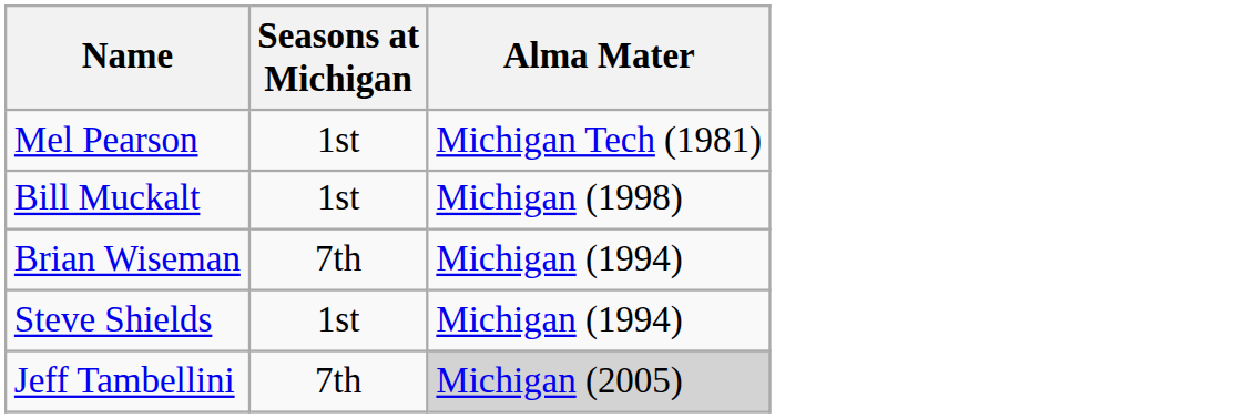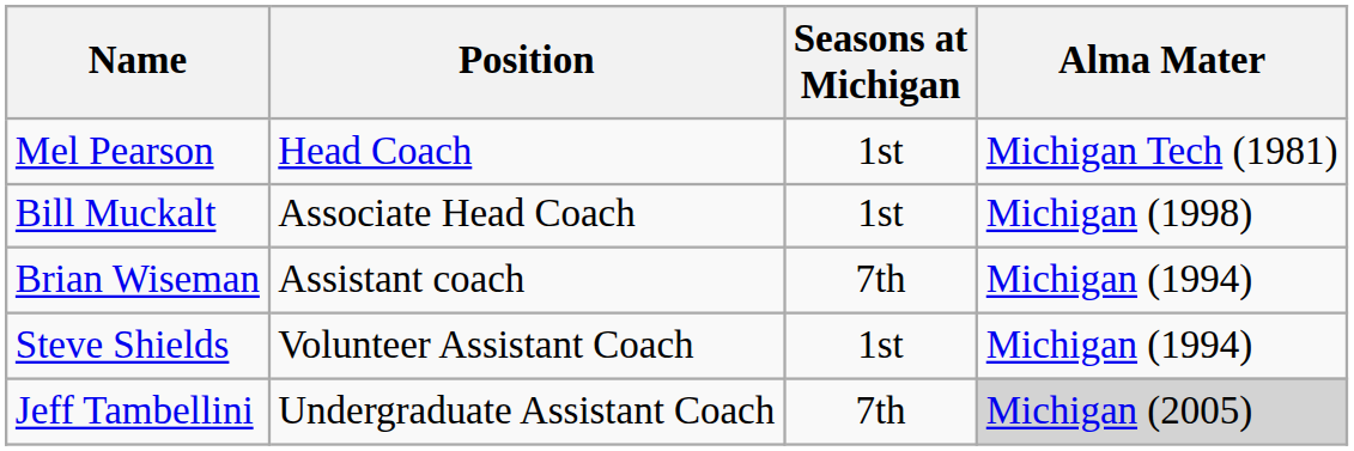 <table class="wikitable" border="1" style="font-size:90%;">
 <tr>
 <th>Name</th>
+<th>Position</th>
 <th>Seasons at<br>Michigan</th>
 <th>Alma Mater</th>
 </tr>
 <tr>
 <td><a href='#'>Mel Pearson</a></td>
+<td><a href='#'>Head Coach</a></td>
 <td align=center>1st</td>
 <td><a href='#'>Michigan Tech</a> (1981)</td>
 </tr>
 <tr>
 <td><a href='#'>Bill Muckalt</a></td>
+<td>Associate Head Coach</td>
 <td align=center>1st</td>
 <td><a href='#'>Michigan</a> (1998)</td>
 </tr>
 <tr>
 <td><a href='#'>Brian Wiseman</a></td>
+<td>Assistant coach</td>
 <td align=center>7th</td>
 <td><a href='#'>Michigan</a> (1994)</td>
 </tr>
 <tr>
 <td><a href='#'>Steve Shields</a></td>
+<td>Volunteer Assistant Coach</td>
 <td align=center>1st</td>
 <td><a href='#'>Michigan</a> (1994)</td>
 </tr>
 <tr>
 <td><a href='#'>Jeff Tambellini</a></td>
+<td>Undergraduate Assistant Coach</td>
 <td align=center>7th</td>
 <td style="background: lightgrey;"><a href='#'>Michigan</a> (2005)</td>
 </tr>
 </table>
